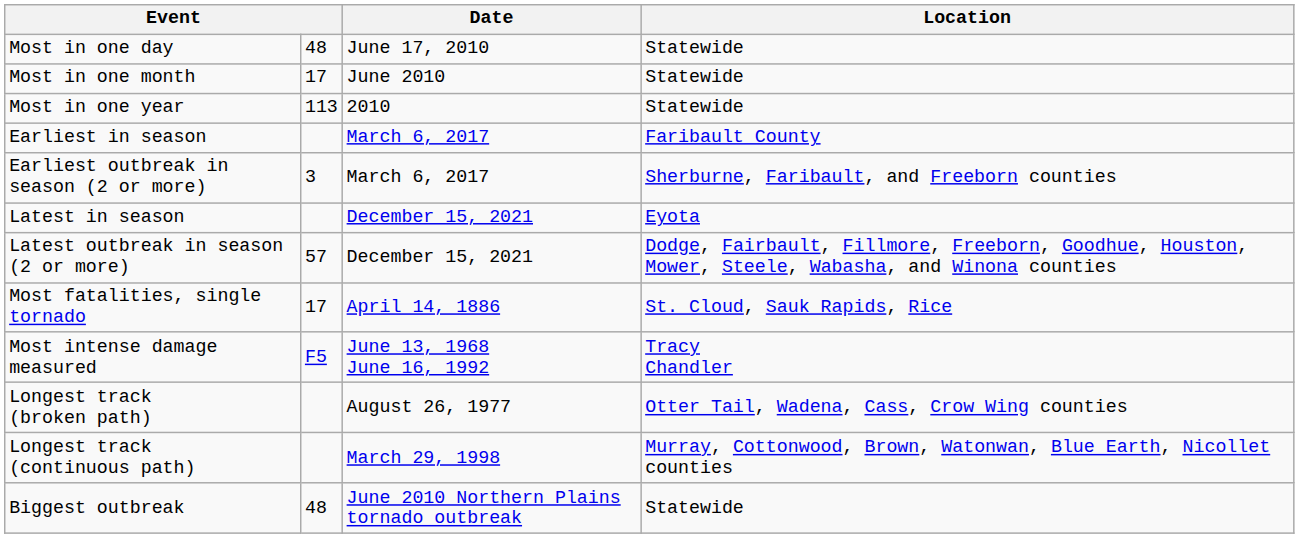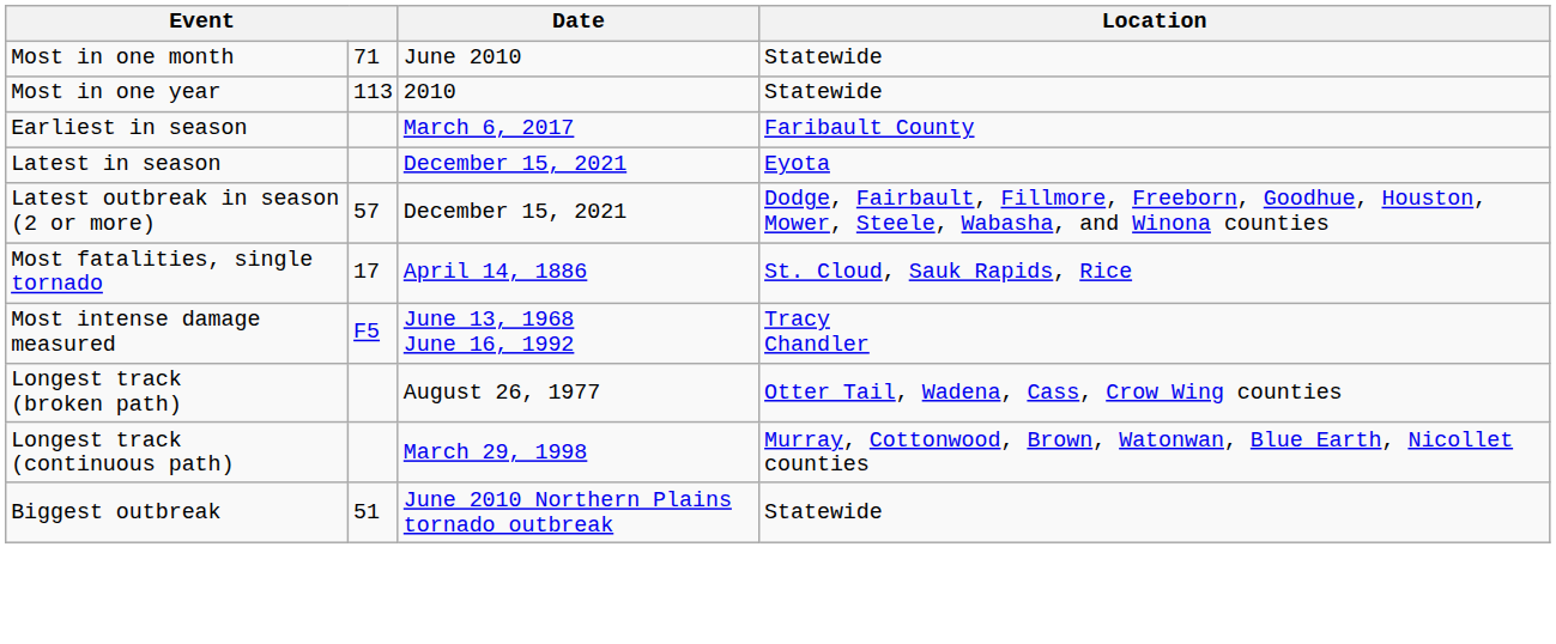 <table class="wikitable" style="font-size: 95%;text-align:left;">
 <tr style="text-align:center;">
 <th colspan="2">Event</th>
 <th>Date</th>
 <th>Location</th>
 </tr>
 <tr>
-<td>Most in one day</td>
-<td>48</td>
-<td>June 17, 2010</td>
-<td>Statewide</td>
-</tr>
-<tr>
 <td>Most in one month</td>
-<td>17</td>
+<td>71</td>
 <td>June 2010</td>
 <td>Statewide</td>
 </tr>
 <tr>
 <td>Most in one year</td>
 <td>113</td>
 <td>2010</td>
 <td>Statewide</td>
 </tr>
 <tr>
 <td>Earliest in season</td>
 <td></td>
 <td><a href='#'>March 6, 2017</a></td>
 <td><a href='#'>Faribault County</a></td>
-</tr>
-<tr>
-<td>Earliest outbreak in season (2 or more)</td>
-<td>3</td>
-<td>March 6, 2017</td>
-<td><a href='#'>Sherburne</a>, <a href='#'>Faribault</a>, and <a href='#'>Freeborn</a> counties</td>
 </tr>
 <tr>
 <td>Latest in season</td>
 <td></td>
 <td><a href='#'>December 15, 2021</a></td>
 <td><a href='#'>Eyota</a></td>
 </tr>
 <tr>
 <td>Latest outbreak in season (2 or more)</td>
 <td>57</td>
 <td>December 15, 2021</td>
 <td><a href='#'>Dodge</a>, <a href='#'>Fairbault</a>, <a href='#'>Fillmore</a>, <a href='#'>Freeborn</a>, <a href='#'>Goodhue</a>, <a href='#'>Houston</a>, <a href='#'>Mower</a>, <a href='#'>Steele</a>, <a href='#'>Wabasha</a>, and <a href='#'>Winona</a> counties</td>
 </tr>
 <tr>
 <td>Most fatalities, single <a href='#'>tornado</a></td>
 <td>17</td>
 <td><a href='#'>April 14, 1886</a></td>
 <td><a href='#'>St. Cloud</a>, <a href='#'>Sauk Rapids</a>, <a href='#'>Rice</a></td>
 </tr>
 <tr>
 <td>Most intense damage measured</td>
 <td><a href='#'>F5</a></td>
 <td><a href='#'>June 13, 1968</a><br><a href='#'>June 16, 1992</a></td>
 <td><a href='#'>Tracy</a><br><a href='#'>Chandler</a></td>
 </tr>
 <tr>
 <td>Longest track<br>(broken path)</td>
 <td></td>
 <td>August 26, 1977</td>
 <td><a href='#'>Otter Tail</a>, <a href='#'>Wadena</a>, <a href='#'>Cass</a>, <a href='#'>Crow Wing</a> counties</td>
 </tr>
 <tr>
 <td>Longest track<br>(continuous path)</td>
 <td></td>
 <td><a href='#'>March 29, 1998</a></td>
 <td><a href='#'>Murray</a>, <a href='#'>Cottonwood</a>, <a href='#'>Brown</a>, <a href='#'>Watonwan</a>, <a href='#'>Blue Earth</a>, <a href='#'>Nicollet</a> counties</td>
 </tr>
 <tr>
 <td>Biggest outbreak</td>
-<td>48</td>
+<td>51</td>
 <td><a href='#'>June 2010 Northern Plains tornado outbreak</a></td>
 <td>Statewide</td>
 </tr>
 </table>
